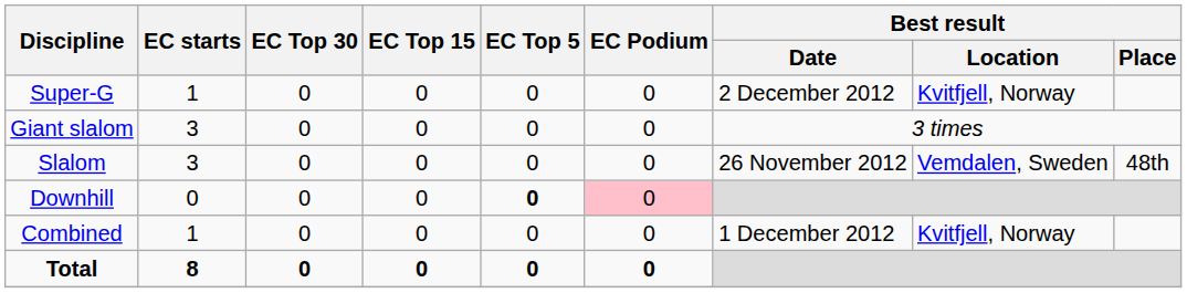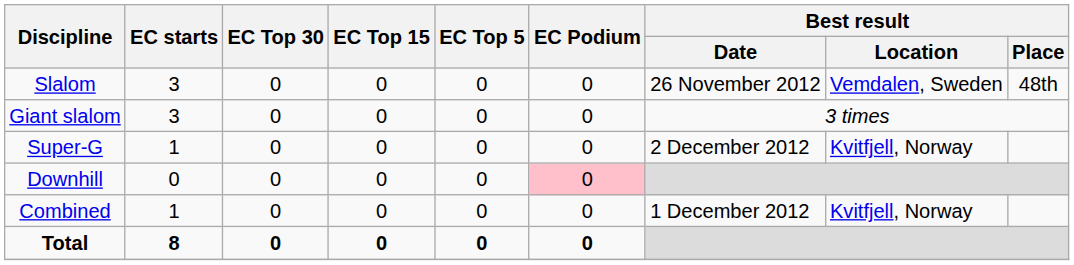 <table class="wikitable" style="text-align:center; font-size:95%;">
 <tr>
 <th rowspan=2>Discipline</th>
 <th rowspan=2>EC starts</th>
 <th rowspan=2>EC Top 30</th>
 <th rowspan=2>EC Top 15</th>
 <th rowspan=2>EC Top 5</th>
 <th rowspan=2>EC Podium</th>
 <th colspan=3>Best result</th>
 </tr>
 <tr>
 <th>Date</th>
 <th>Location</th>
 <th>Place</th>
 </tr>
 <tr>
+<td align=center><a href='#'>Slalom</a></td>
+<td align=center>3</td>
+<td align=center>0</td>
+<td align=center>0</td>
+<td align=center>0</td>
+<td align=center>0</td>
+<td align=left>26 November 2012</td>
+<td align=left> <a href='#'>Vemdalen</a>, Sweden</td>
+<td>48th</td>
+</tr>
+<tr>
+<td align=center><a href='#'>Giant slalom</a></td>
+<td align=center>3</td>
+<td align=center>0</td>
+<td align=center>0</td>
+<td align=center>0</td>
+<td align=center>0</td>
+<td colspan=3> <em>3 times</em></td>
+</tr>
+<tr>
 <td align=center><a href='#'>Super-G</a></td>
 <td align=center>1</td>
 <td align=center>0</td>
 <td align=center>0</td>
 <td align=center>0</td>
 <td align=center>0</td>
 <td align=left>2 December 2012</td>
 <td align=left> <a href='#'>Kvitfjell</a>, Norway</td>
 <td></td>
 </tr>
 <tr>
-<td align=center><a href='#'>Giant slalom</a></td>
-<td align=center>3</td>
+<td align=center><a href='#'>Downhill</a></td>
 <td align=center>0</td>
 <td align=center>0</td>
 <td align=center>0</td>
 <td align=center>0</td>
-<td colspan=3> <em>3 times</em></td>
-</tr>
-<tr>
-<td align=center><a href='#'>Slalom</a></td>
-<td align=center>3</td>
-<td align=center>0</td>
-<td align=center>0</td>
-<td align=center>0</td>
-<td align=center>0</td>
-<td align=left>26 November 2012</td>
-<td align=left> <a href='#'>Vemdalen</a>, Sweden</td>
-<td>48th</td>
-</tr>
-<tr>
-<td align=center><a href='#'>Downhill</a></td>
-<td align=center>0</td>
-<td align=center>0</td>
-<td align=center>0</td>
-<td align=center><strong>0</strong></td>
 <td align=center style="background: pink;">0</td>
 <td colspan=3 bgcolor=#DCDCDC></td>
 </tr>
 <tr>
 <td align=center><a href='#'>Combined</a></td>
 <td align=center>1</td>
 <td align=center>0</td>
 <td align=center>0</td>
 <td align=center>0</td>
 <td align=center>0</td>
 <td align=left>1 December 2012</td>
 <td align=left> <a href='#'>Kvitfjell</a>, Norway</td>
 <td></td>
 </tr>
 <tr>
 <td align=center><strong>Total</strong></td>
 <td align=center><strong>8</strong></td>
 <td align=center><strong>0</strong></td>
 <td align=center><strong>0</strong></td>
 <td align=center><strong>0</strong></td>
 <td align=center><strong>0</strong></td>
 <td colspan=3 bgcolor=#DCDCDC></td>
 </tr>
 <tr>
 </tr>
 </table>
